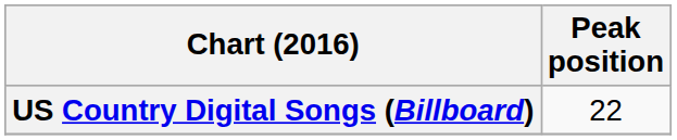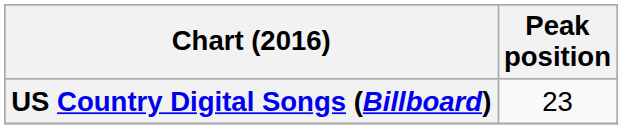 <table class="wikitable sortable plainrowheaders" style="text-align:center">
 <tr>
 <th scope="col">Chart (2016)</th>
 <th scope="col">Peak<br> position</th>
 </tr>
 <tr>
 <th scope="row">US <a href='#'>Country Digital Songs</a> (<em><a href='#'>Billboard</a></em>)</th>
-<td>22</td>
+<td>23</td>
 </tr>
 <tr>
 </tr>
 <tr>
 </tr>
 </table>
